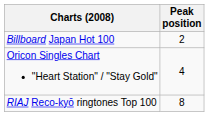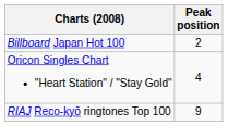 <table class="wikitable sortable">
 <tr>
 <th>Charts (2008)</th>
 <th>Peak<br>position</th>
 </tr>
 <tr>
 <td><em><a href='#'>Billboard</a></em> <a href='#'>Japan Hot 100</a></td>
 <td style="text-align:center;">2</td>
 </tr>
 <tr>
 <td><a href='#'>Oricon Singles Chart</a><br><ul><li>"Heart Station" / "Stay Gold"</li></ul></td>
 <td align="center">4</td>
 </tr>
 <tr>
 <td><em><a href='#'>RIAJ</a></em> <a href='#'>Reco-kyō</a> ringtones Top 100</td>
-<td style="text-align:center;">8</td>
+<td style="text-align:center;">9</td>
 </tr>
 </table>
